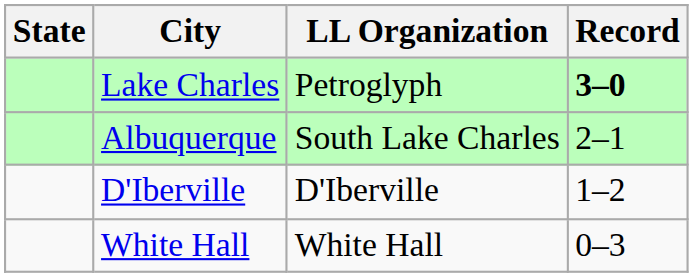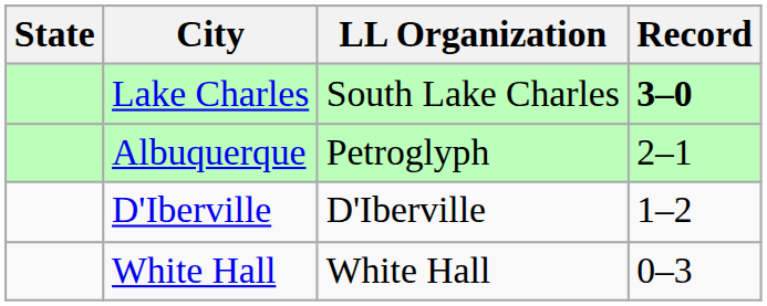 <table class="wikitable">
 <tr>
 <th>State</th>
 <th>City</th>
 <th>LL Organization</th>
 <th>Record</th>
 </tr>
 <tr bgcolor=#bbffbb>
 <td><strong></strong></td>
 <td><a href='#'>Lake Charles</a></td>
-<td>Petroglyph</td>
+<td>South Lake Charles</td>
 <td><strong>3–0</strong></td>
 </tr>
 <tr bgcolor=#bbffbb>
 <td><strong></strong></td>
 <td><a href='#'>Albuquerque</a></td>
-<td>South Lake Charles</td>
+<td>Petroglyph</td>
 <td>2–1</td>
 </tr>
 <tr>
 <td><strong></strong></td>
 <td><a href='#'>D'Iberville</a></td>
 <td>D'Iberville</td>
 <td>1–2</td>
 </tr>
 <tr>
 <td><strong></strong></td>
 <td><a href='#'>White Hall</a></td>
 <td>White Hall</td>
 <td>0–3</td>
 </tr>
 </table>
